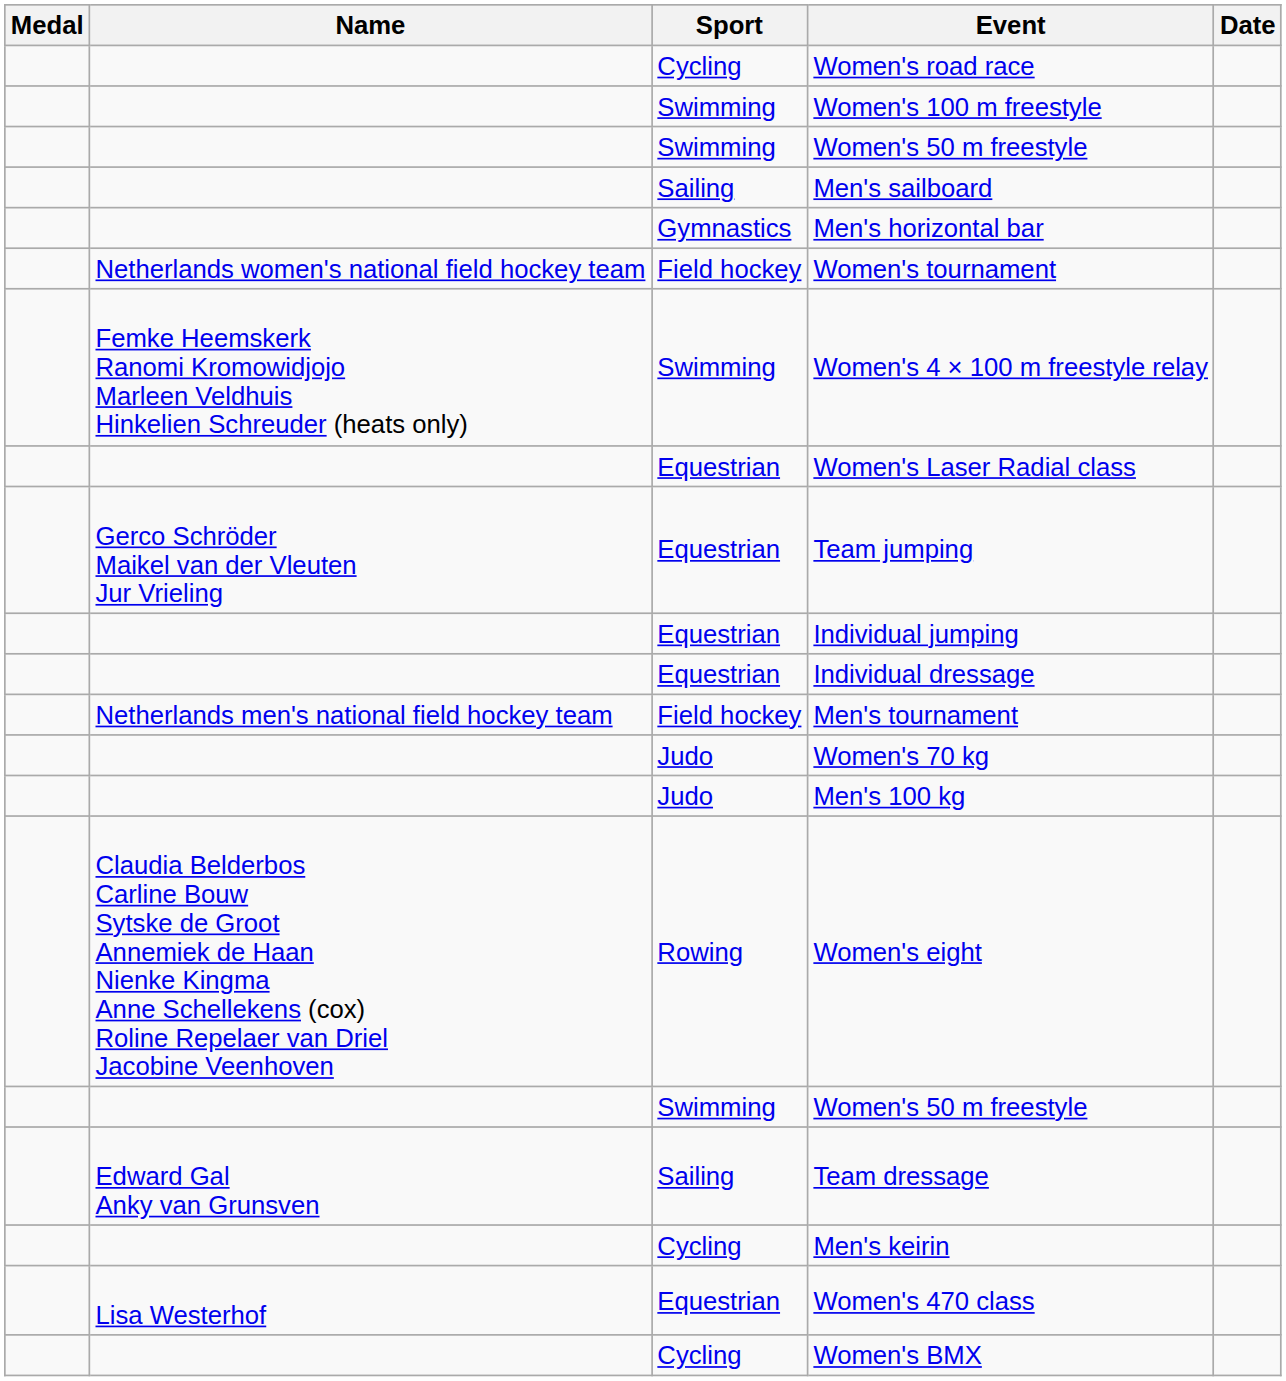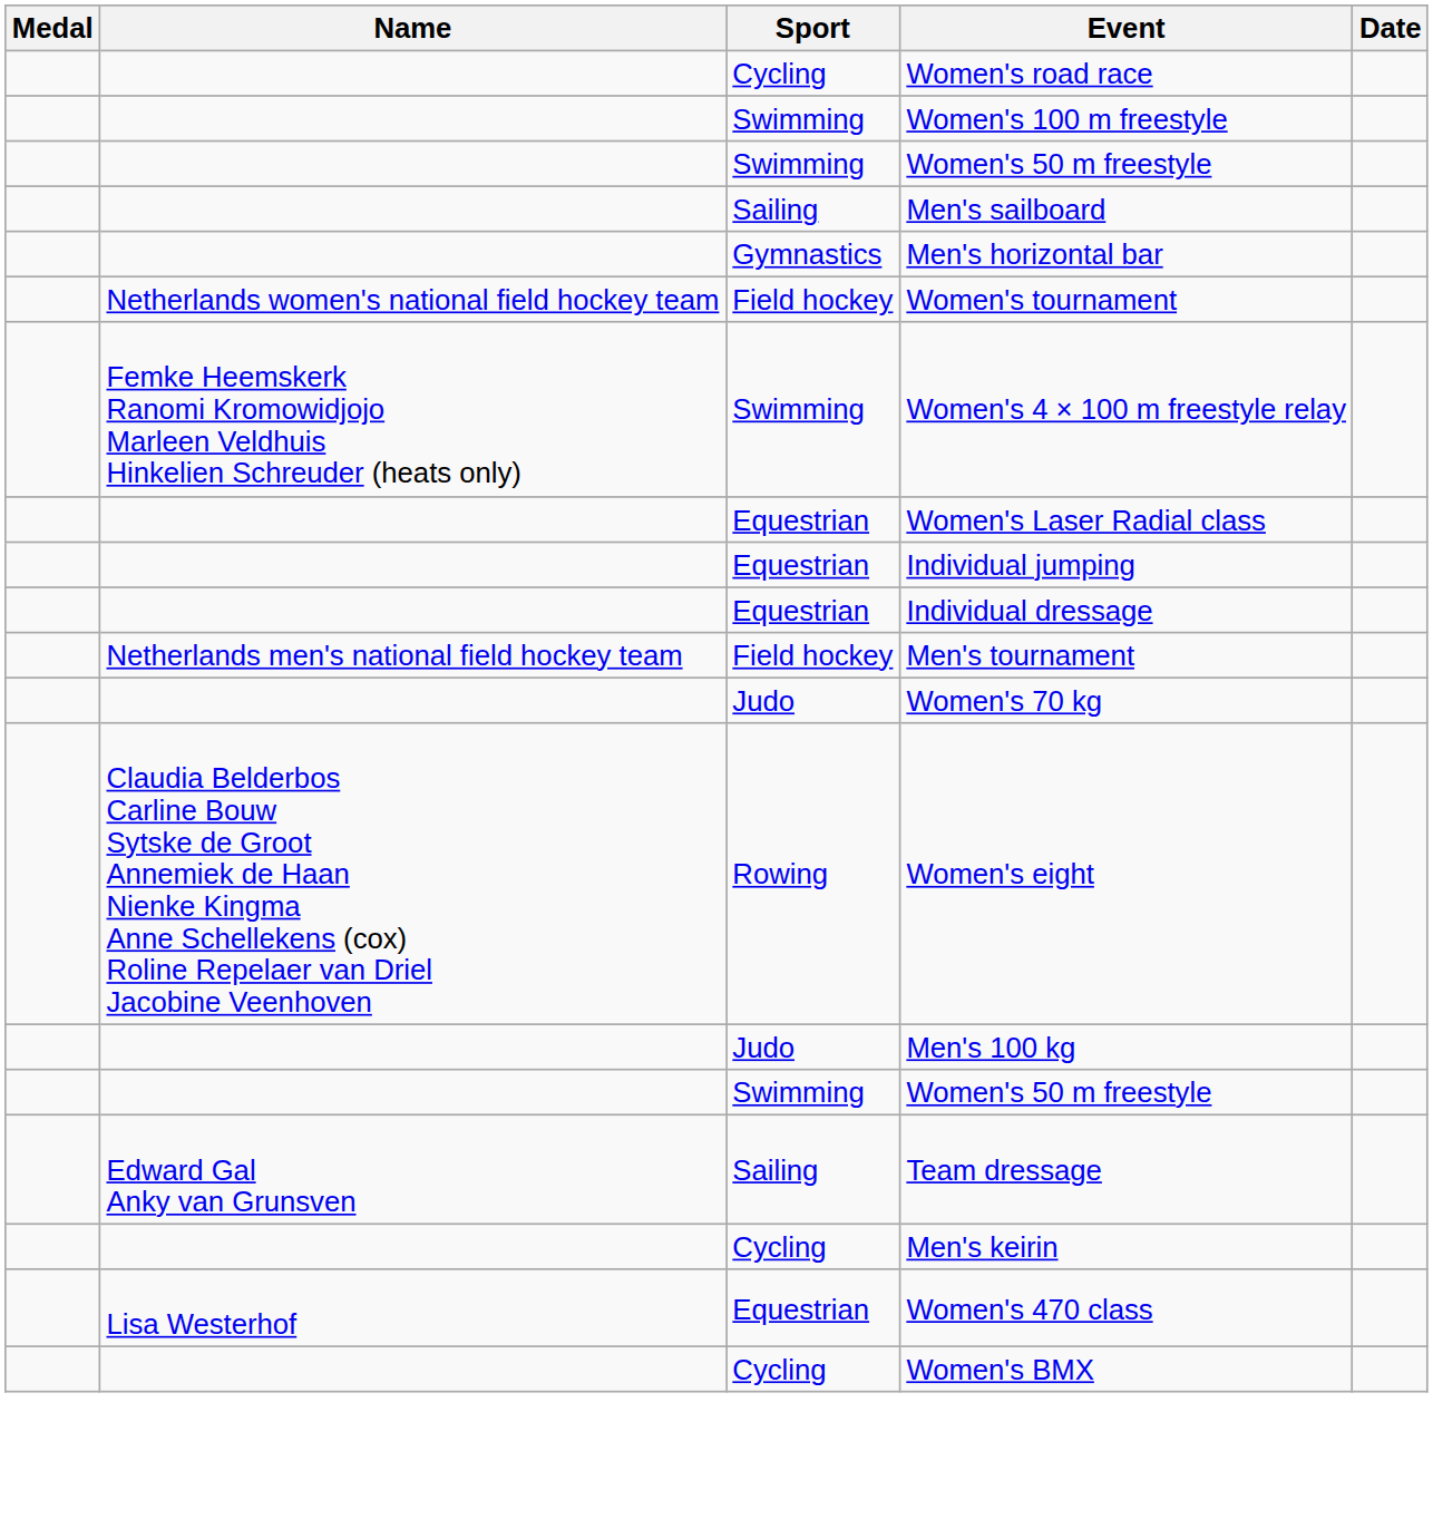 <table class="wikitable sortable" style="font-size: 95%;">
 <tr>
 <th>Medal</th>
 <th>Name</th>
 <th>Sport</th>
 <th>Event</th>
 <th>Date</th>
 </tr>
 <tr>
 <td></td>
 <td></td>
 <td><a href='#'>Cycling</a></td>
 <td><a href='#'>Women's road race</a></td>
 <td></td>
 </tr>
 <tr>
 <td></td>
 <td></td>
 <td><a href='#'>Swimming</a></td>
 <td><a href='#'>Women's 100 m freestyle</a></td>
 <td></td>
 </tr>
 <tr>
 <td></td>
 <td></td>
 <td><a href='#'>Swimming</a></td>
 <td><a href='#'>Women's 50 m freestyle</a></td>
 <td></td>
 </tr>
 <tr>
 <td></td>
 <td></td>
 <td><a href='#'>Sailing</a></td>
 <td><a href='#'>Men's sailboard</a></td>
 <td></td>
 </tr>
 <tr>
 <td></td>
 <td></td>
 <td><a href='#'>Gymnastics</a></td>
 <td><a href='#'>Men's horizontal bar</a></td>
 <td></td>
 </tr>
 <tr>
 <td></td>
 <td><a href='#'>Netherlands women's national field hockey team</a><br></td>
 <td><a href='#'>Field hockey</a></td>
 <td><a href='#'>Women's tournament</a></td>
 <td></td>
 </tr>
 <tr>
 <td></td>
 <td><br><a href='#'>Femke Heemskerk</a><br><a href='#'>Ranomi Kromowidjojo</a><br><a href='#'>Marleen Veldhuis</a><br><a href='#'>Hinkelien Schreuder</a> (heats only)</td>
 <td><a href='#'>Swimming</a></td>
 <td><a href='#'>Women's 4 × 100 m freestyle relay</a></td>
 <td></td>
 </tr>
 <tr>
 <td></td>
 <td></td>
 <td><a href='#'>Equestrian</a></td>
 <td><a href='#'>Women's Laser Radial class</a></td>
 <td></td>
 </tr>
 <tr>
 <td></td>
-<td><br><a href='#'>Gerco Schröder</a><br><a href='#'>Maikel van der Vleuten</a><br><a href='#'>Jur Vrieling</a></td>
-<td><a href='#'>Equestrian</a></td>
-<td><a href='#'>Team jumping</a></td>
-<td></td>
-</tr>
-<tr>
-<td></td>
 <td></td>
 <td><a href='#'>Equestrian</a></td>
 <td><a href='#'>Individual jumping</a></td>
 <td></td>
 </tr>
 <tr>
 <td></td>
 <td></td>
 <td><a href='#'>Equestrian</a></td>
 <td><a href='#'>Individual dressage</a></td>
 <td></td>
 </tr>
 <tr>
 <td></td>
 <td><a href='#'>Netherlands men's national field hockey team</a><br></td>
 <td><a href='#'>Field hockey</a></td>
 <td><a href='#'>Men's tournament</a></td>
 <td></td>
 </tr>
 <tr>
 <td></td>
 <td></td>
 <td><a href='#'>Judo</a></td>
 <td><a href='#'>Women's 70 kg</a></td>
 <td></td>
 </tr>
 <tr>
 <td></td>
-<td></td>
-<td><a href='#'>Judo</a></td>
-<td><a href='#'>Men's 100 kg</a></td>
+<td><br><a href='#'>Claudia Belderbos</a><br><a href='#'>Carline Bouw</a><br><a href='#'>Sytske de Groot</a><br><a href='#'>Annemiek de Haan</a><br><a href='#'>Nienke Kingma</a><br><a href='#'>Anne Schellekens</a> (cox)<br><a href='#'>Roline Repelaer van Driel</a><br><a href='#'>Jacobine Veenhoven</a></td>
+<td><a href='#'>Rowing</a></td>
+<td><a href='#'>Women's eight</a></td>
 <td></td>
 </tr>
 <tr>
 <td></td>
-<td><br><a href='#'>Claudia Belderbos</a><br><a href='#'>Carline Bouw</a><br><a href='#'>Sytske de Groot</a><br><a href='#'>Annemiek de Haan</a><br><a href='#'>Nienke Kingma</a><br><a href='#'>Anne Schellekens</a> (cox)<br><a href='#'>Roline Repelaer van Driel</a><br><a href='#'>Jacobine Veenhoven</a></td>
-<td><a href='#'>Rowing</a></td>
-<td><a href='#'>Women's eight</a></td>
+<td></td>
+<td><a href='#'>Judo</a></td>
+<td><a href='#'>Men's 100 kg</a></td>
 <td></td>
 </tr>
 <tr>
 <td></td>
 <td></td>
 <td><a href='#'>Swimming</a></td>
 <td><a href='#'>Women's 50 m freestyle</a></td>
 <td></td>
 </tr>
 <tr>
 <td></td>
 <td><br><a href='#'>Edward Gal</a><br><a href='#'>Anky van Grunsven</a></td>
 <td><a href='#'>Sailing</a></td>
 <td><a href='#'>Team dressage</a></td>
 <td></td>
 </tr>
 <tr>
 <td></td>
 <td></td>
 <td><a href='#'>Cycling</a></td>
 <td><a href='#'>Men's keirin</a></td>
 <td></td>
 </tr>
 <tr>
 <td></td>
 <td><br><a href='#'>Lisa Westerhof</a></td>
 <td><a href='#'>Equestrian</a></td>
 <td><a href='#'>Women's 470 class</a></td>
 <td></td>
 </tr>
 <tr>
 <td></td>
 <td></td>
 <td><a href='#'>Cycling</a></td>
 <td><a href='#'>Women's BMX</a></td>
 <td></td>
 </tr>
 </table>
